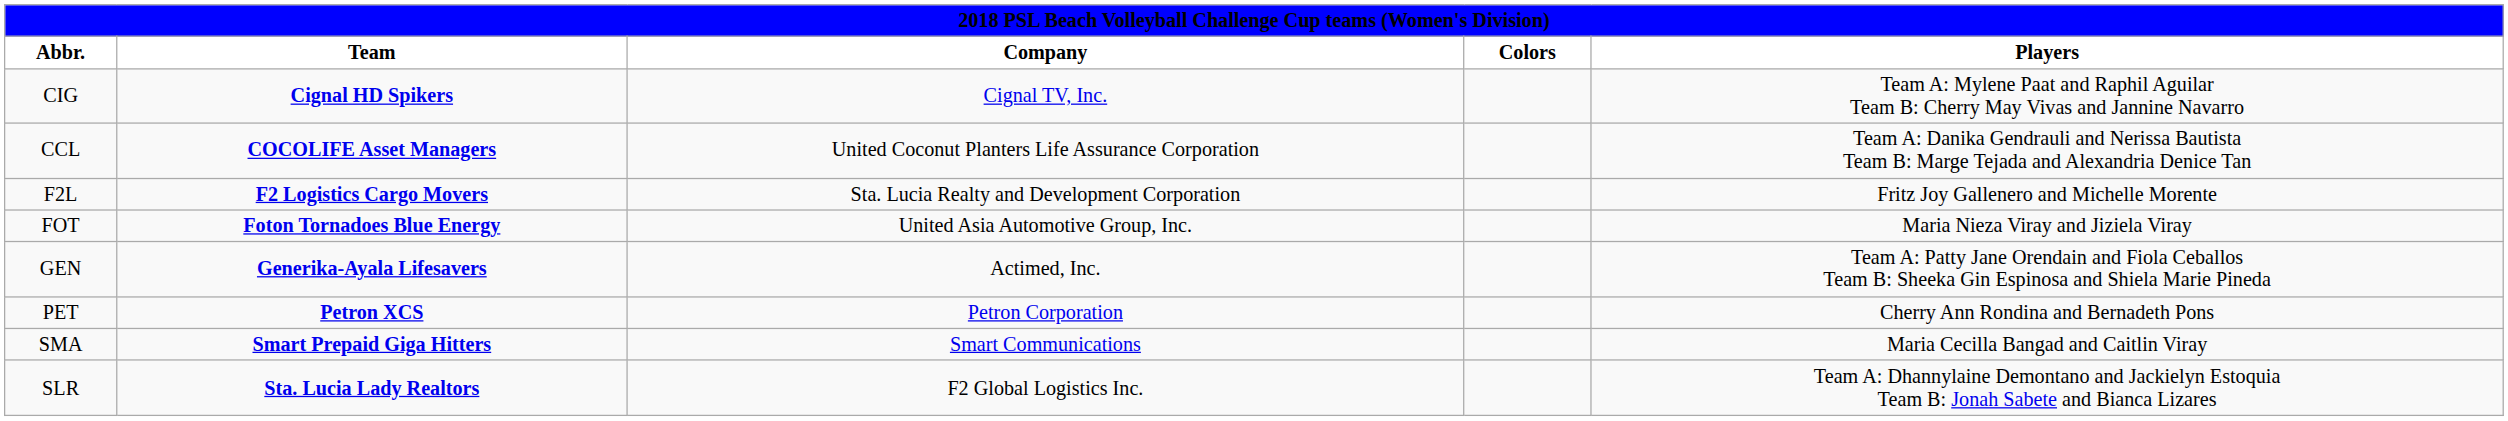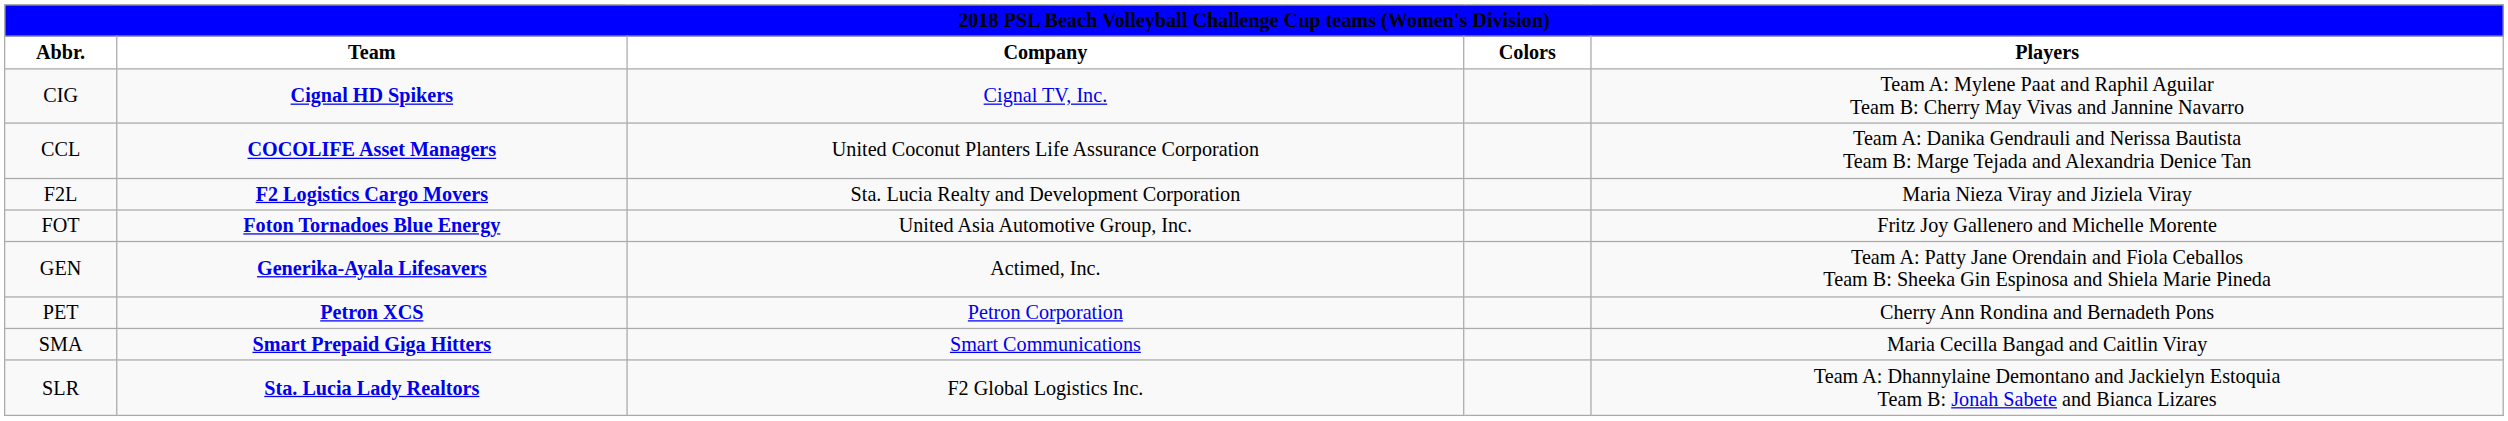 <table class="wikitable" style="width:100%; text-align:left">
 <tr>
 <th style=background:BLUE colspan=7><span>2018 PSL Beach Volleyball Challenge Cup teams (Women's Division)</span></th>
 </tr>
 <tr>
 <th style="background:white">Abbr.</th>
 <th style="background:white">Team</th>
 <th style="background:white">Company</th>
 <th style="background:white">Colors</th>
 <th style="background:white">Players</th>
 </tr>
 <tr>
 <td align=center>CIG</td>
 <td align=center><strong><a href='#'>Cignal HD Spikers</a></strong></td>
 <td align=center><a href='#'>Cignal TV, Inc.</a></td>
 <td align=center> </td>
 <td align=center>Team A: Mylene Paat and Raphil Aguilar <br> Team B: Cherry May Vivas and Jannine Navarro</td>
 </tr>
 <tr>
 <td align=center>CCL</td>
 <td align=center><strong><a href='#'>COCOLIFE Asset Managers</a></strong></td>
 <td align=center>United Coconut Planters Life Assurance Corporation</td>
 <td align=center> </td>
 <td align=center>Team A: Danika Gendrauli and Nerissa Bautista <br> Team B: Marge Tejada and Alexandria Denice Tan</td>
 </tr>
 <tr>
 <td align=center>F2L</td>
 <td align=center><strong><a href='#'>F2 Logistics Cargo Movers</a></strong></td>
 <td align=center>Sta. Lucia Realty and Development Corporation</td>
 <td align=center>  </td>
-<td align=center>Fritz Joy Gallenero and Michelle Morente</td>
+<td align=center>Maria Nieza Viray and Jiziela Viray</td>
 </tr>
 <tr>
 <td align=center>FOT</td>
 <td align=center><strong><a href='#'>Foton Tornadoes Blue Energy</a></strong></td>
 <td align=center>United Asia Automotive Group, Inc.</td>
 <td align=center> </td>
-<td align=center>Maria Nieza Viray and Jiziela Viray</td>
+<td align=center>Fritz Joy Gallenero and Michelle Morente</td>
 </tr>
 <tr>
 <td align=center>GEN</td>
 <td align=center><strong><a href='#'>Generika-Ayala Lifesavers</a></strong></td>
 <td align=center>Actimed, Inc.</td>
 <td align=center>  </td>
 <td align=center>Team A: Patty Jane Orendain and Fiola Ceballos <br> Team B: Sheeka Gin Espinosa and Shiela Marie Pineda</td>
 </tr>
 <tr>
 <td align=center>PET</td>
 <td align=center><strong><a href='#'>Petron XCS</a></strong></td>
 <td align=center><a href='#'>Petron Corporation</a></td>
 <td align=center>  </td>
 <td align=center>Cherry Ann Rondina and Bernadeth Pons</td>
 </tr>
 <tr>
 <td align=center>SMA</td>
 <td align=center><strong><a href='#'>Smart Prepaid Giga Hitters</a></strong></td>
 <td align=center><a href='#'>Smart Communications</a></td>
 <td align=center> </td>
 <td align=center>Maria Cecilla Bangad and Caitlin Viray</td>
 </tr>
 <tr>
 <td align=center>SLR</td>
 <td align=center><strong><a href='#'>Sta. Lucia Lady Realtors</a></strong></td>
 <td align=center>F2 Global Logistics Inc.</td>
 <td align=center>  </td>
 <td align=center>Team A: Dhannylaine Demontano and Jackielyn Estoquia <br> Team B: <a href='#'>Jonah Sabete</a> and Bianca Lizares</td>
 </tr>
 </table>
